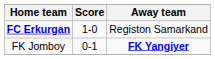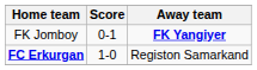 <table class="wikitable" style="text-align: center">
 <tr>
 </tr>
 <tr>
 <th>Home team</th>
 <th>Score</th>
 <th>Away team</th>
 </tr>
 <tr>
+<td>FK Jomboy</td>
+<td>0-1</td>
+<td><strong><a href='#'>FK Yangiyer</a></strong></td>
+</tr>
+<tr>
 <td><strong><a href='#'>FC Erkurgan</a></strong></td>
 <td>1-0</td>
 <td>Registon Samarkand</td>
 </tr>
 <tr>
-<td>FK Jomboy</td>
-<td>0-1</td>
-<td><strong><a href='#'>FK Yangiyer</a></strong></td>
-</tr>
-<tr>
 </tr>
 </table>
